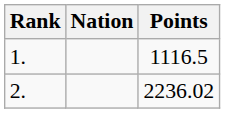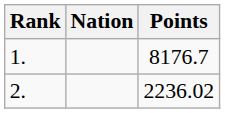 <table class="wikitable sortable">
 <tr>
 <th>Rank</th>
 <th>Nation</th>
 <th>Points</th>
 </tr>
 <tr>
 <td>1.</td>
 <td></td>
-<td align=center>1116.5</td>
+<td align=center>8176.7</td>
 </tr>
 <tr>
 <td>2.</td>
 <td></td>
 <td align=center>2236.02</td>
 </tr>
 </table>
